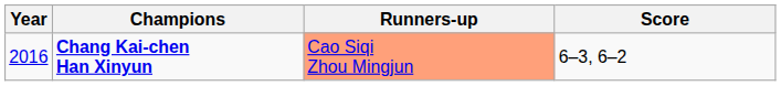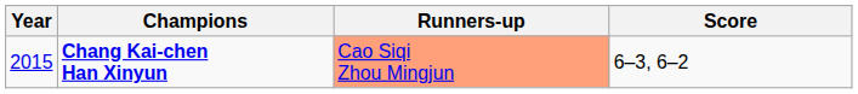 <table class="wikitable" style="font-size:90%">
 <tr>
 <th>Year</th>
 <th width="200">Champions</th>
 <th width="200">Runners-up</th>
 <th width="175">Score</th>
 </tr>
 <tr>
-<td><a href='#'>2016</a></td>
+<td><a href='#'>2015</a></td>
 <td> <strong><a href='#'>Chang Kai-chen</a></strong> <br>  <strong><a href='#'>Han Xinyun</a></strong></td>
 <td style="background: lightsalmon;"> <a href='#'>Cao Siqi</a> <br>  <a href='#'>Zhou Mingjun</a></td>
 <td>6–3, 6–2</td>
 </tr>
 </table>
